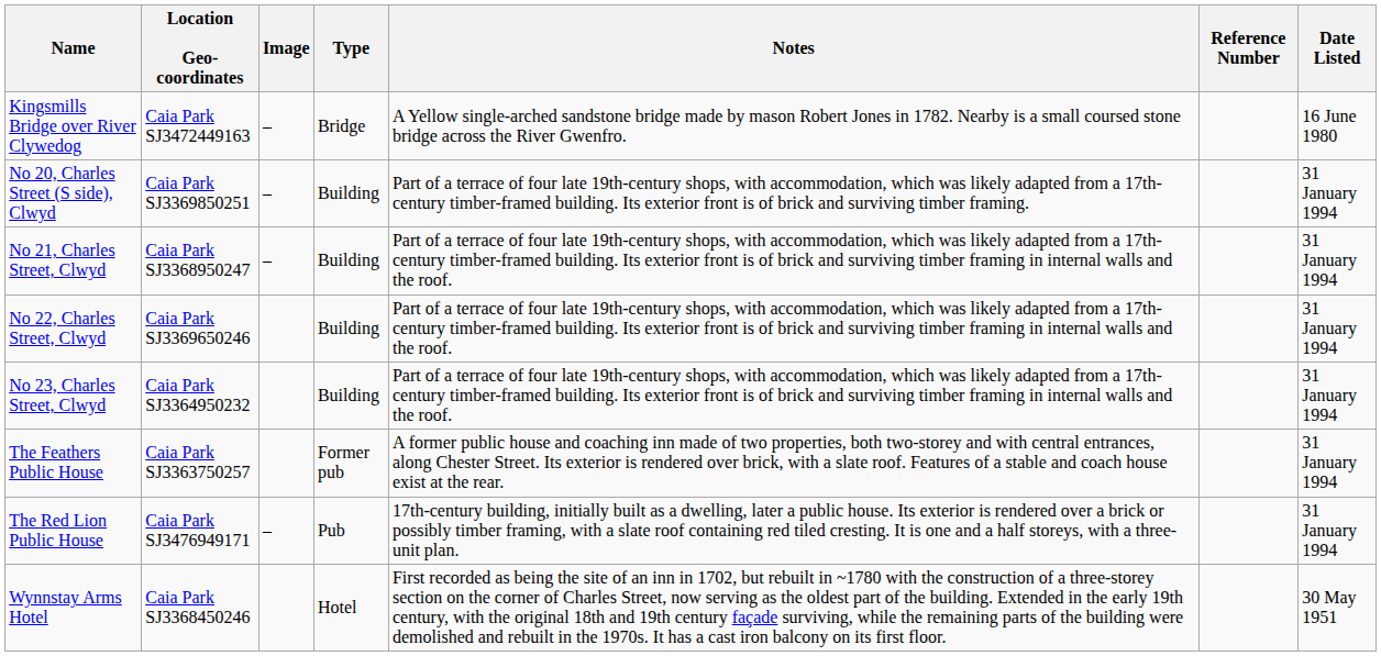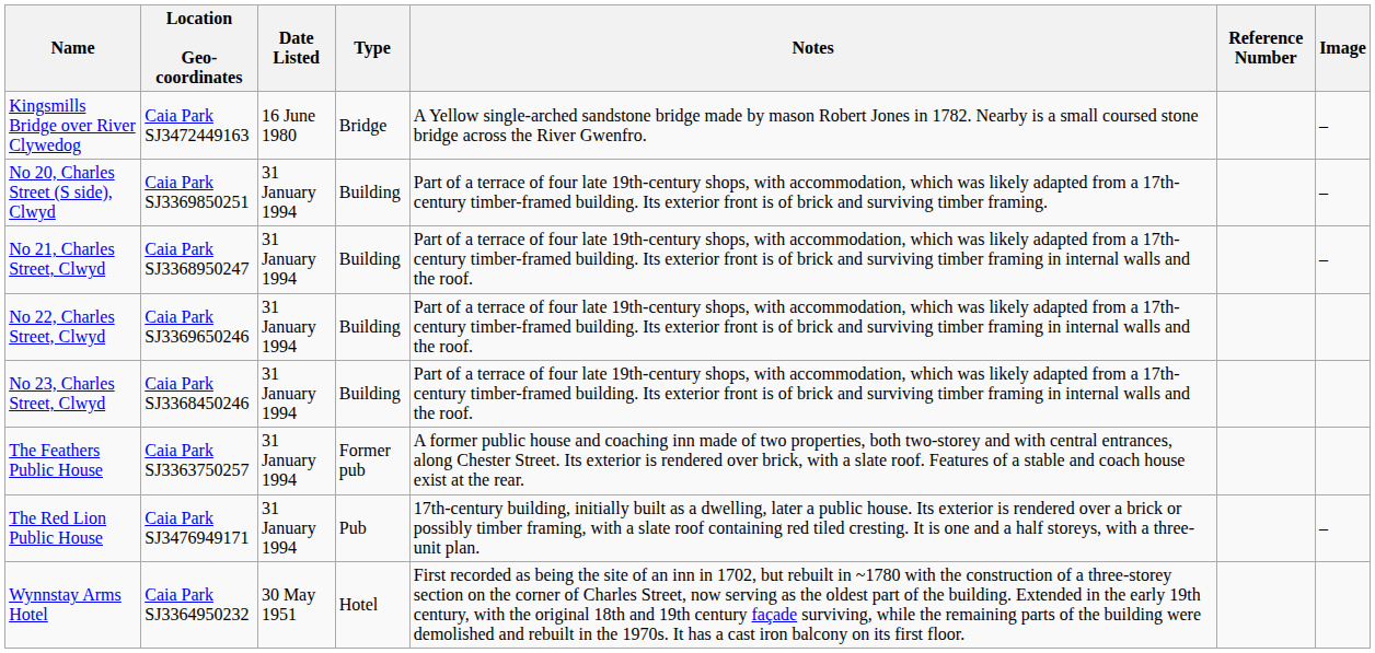 <table class="wikitable sortable">
 <tr>
 <th>Name</th>
 <th>Location<br><br>Geo-coordinates</th>
-<th>Image</th>
+<th>Date Listed</th>
 <th>Type</th>
 <th>Notes</th>
 <th>Reference Number</th>
-<th>Date Listed</th>
+<th>Image</th>
 </tr>
 <tr>
 <td><a href='#'>Kingsmills Bridge over River Clywedog</a></td>
 <td><a href='#'>Caia Park</a><br>SJ3472449163<br></td>
-<td>–</td>
+<td>16 June 1980</td>
 <td>Bridge</td>
 <td>A Yellow single-arched sandstone bridge made by mason Robert Jones in 1782. Nearby is a small coursed stone bridge across the River Gwenfro.</td>
 <td></td>
-<td>16 June 1980</td>
+<td>–</td>
 </tr>
 <tr>
 <td><a href='#'>No 20, Charles Street (S side), Clwyd</a></td>
 <td><a href='#'>Caia Park</a><br>SJ3369850251<br></td>
-<td>–</td>
+<td>31 January 1994</td>
 <td>Building</td>
 <td>Part of a terrace of four late 19th-century shops, with accommodation, which was likely adapted from a 17th-century timber-framed building. Its exterior front is of brick and surviving timber framing.</td>
 <td></td>
-<td>31 January 1994</td>
+<td>–</td>
 </tr>
 <tr>
 <td><a href='#'>No 21, Charles Street, Clwyd</a></td>
 <td><a href='#'>Caia Park</a><br>SJ3368950247<br></td>
-<td>–</td>
+<td>31 January 1994</td>
 <td>Building</td>
 <td>Part of a terrace of four late 19th-century shops, with accommodation, which was likely adapted from a 17th-century timber-framed building. Its exterior front is of brick and surviving timber framing in internal walls and the roof.</td>
 <td></td>
-<td>31 January 1994</td>
+<td>–</td>
 </tr>
 <tr>
 <td><a href='#'>No 22, Charles Street, Clwyd</a></td>
 <td><a href='#'>Caia Park</a><br>SJ3369650246<br></td>
-<td></td>
+<td>31 January 1994</td>
 <td>Building</td>
 <td>Part of a terrace of four late 19th-century shops, with accommodation, which was likely adapted from a 17th-century timber-framed building. Its exterior front is of brick and surviving timber framing in internal walls and the roof.</td>
 <td></td>
-<td>31 January 1994</td>
+<td></td>
 </tr>
 <tr>
 <td><a href='#'>No 23, Charles Street, Clwyd</a></td>
-<td><a href='#'>Caia Park</a><br>SJ3364950232<br></td>
-<td></td>
+<td><a href='#'>Caia Park</a><br>SJ3368450246<br></td>
+<td>31 January 1994</td>
 <td>Building</td>
 <td>Part of a terrace of four late 19th-century shops, with accommodation, which was likely adapted from a 17th-century timber-framed building. Its exterior front is of brick and surviving timber framing in internal walls and the roof.</td>
 <td></td>
-<td>31 January 1994</td>
+<td></td>
 </tr>
 <tr>
 <td><a href='#'>The Feathers Public House</a></td>
 <td><a href='#'>Caia Park</a><br>SJ3363750257<br></td>
-<td></td>
+<td>31 January 1994</td>
 <td>Former pub</td>
 <td>A  former public house and coaching inn made of two properties, both two-storey and with central entrances, along Chester Street. Its exterior is rendered over brick, with a slate roof. Features of a stable and coach house exist at the rear.</td>
 <td></td>
-<td>31 January 1994</td>
+<td></td>
 </tr>
 <tr>
 <td><a href='#'>The Red Lion Public House</a></td>
 <td><a href='#'>Caia Park</a><br>SJ3476949171<br></td>
-<td>–</td>
+<td>31 January 1994</td>
 <td>Pub</td>
 <td>17th-century building, initially built as a dwelling, later a public house. Its exterior is rendered over a brick or possibly timber framing, with a slate roof containing red tiled cresting. It is one and a half storeys, with a three-unit plan.</td>
 <td></td>
-<td>31 January 1994</td>
+<td>–</td>
 </tr>
 <tr>
 <td><a href='#'>Wynnstay Arms Hotel</a></td>
-<td><a href='#'>Caia Park</a><br>SJ3368450246<br></td>
-<td></td>
+<td><a href='#'>Caia Park</a><br>SJ3364950232<br></td>
+<td>30 May 1951</td>
 <td>Hotel</td>
 <td>First recorded as being the site of an inn in 1702, but rebuilt in ~1780 with the construction of a three-storey section on the corner of Charles Street, now serving as the oldest part of the building. Extended in the early 19th century, with the original 18th and 19th century <a href='#'>façade</a> surviving, while the remaining parts of the building were demolished and rebuilt in the 1970s. It has a cast iron balcony on its first floor.</td>
 <td></td>
-<td>30 May 1951</td>
+<td></td>
 </tr>
 </table>
